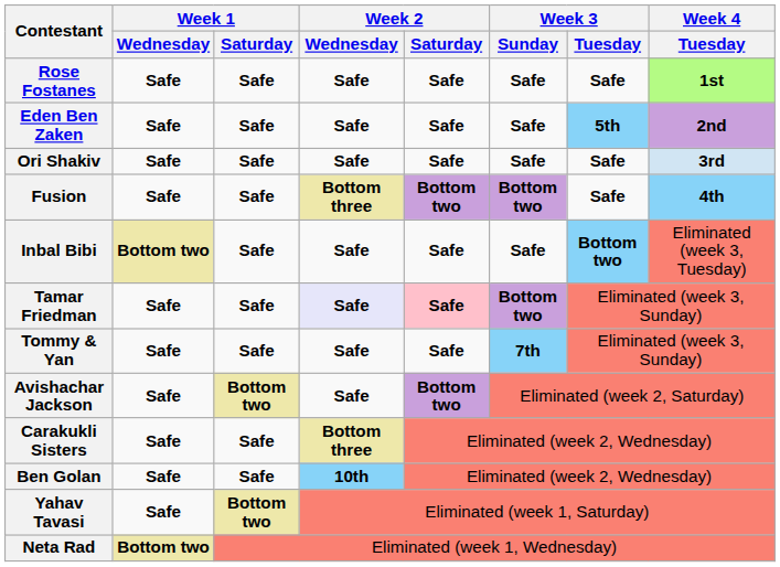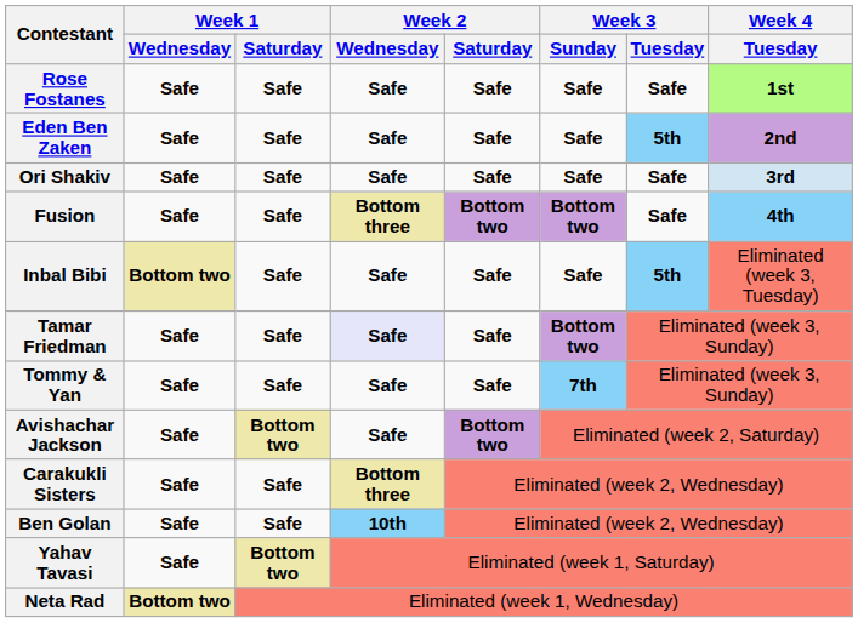 <table class="wikitable" style="text-align:center; font-size:85%; width:100%;">
 <tr>
 <th style="width:14%;" scope="col" rowspan="2">Contestant</th>
 <th scope="col" colspan="2"><a href='#'>Week 1</a></th>
 <th scope="col" colspan="2"><a href='#'>Week 2</a></th>
 <th scope="col" colspan="2"><a href='#'>Week 3</a></th>
 <th scope="col" colspan="2"><a href='#'>Week 4</a></th>
 </tr>
 <tr>
 <th><a href='#'>Wednesday</a></th>
 <th><a href='#'>Saturday</a></th>
 <th><a href='#'>Wednesday</a></th>
 <th><a href='#'>Saturday</a></th>
 <th><a href='#'>Sunday</a></th>
 <th><a href='#'>Tuesday</a></th>
 <th><a href='#'>Tuesday</a></th>
 </tr>
 <tr>
 <th scope="row"><a href='#'>Rose Fostanes</a></th>
 <td><strong>Safe</strong></td>
 <td><strong>Safe</strong></td>
 <td><strong>Safe</strong></td>
 <td><strong>Safe</strong></td>
 <td><strong>Safe</strong></td>
 <td><strong>Safe</strong></td>
 <td style="background:#B4FB84;"><strong>1st</strong></td>
 </tr>
 <tr>
 <th scope="row"><a href='#'>Eden Ben Zaken</a></th>
 <td><strong>Safe</strong></td>
 <td><strong>Safe</strong></td>
 <td><strong>Safe</strong></td>
 <td><strong>Safe</strong></td>
 <td><strong>Safe</strong></td>
 <td style="background:#87D3F8;"><strong>5th</strong></td>
 <td style="background:#C9A0DC;"><strong>2nd</strong></td>
 </tr>
 <tr>
 <th scope="row">Ori Shakiv</th>
 <td><strong>Safe</strong></td>
 <td><strong>Safe</strong></td>
 <td><strong>Safe</strong></td>
 <td><strong>Safe</strong></td>
 <td><strong>Safe</strong></td>
 <td><strong>Safe</strong></td>
 <td style="background:#D1E5F3;"><strong>3rd</strong></td>
 </tr>
 <tr>
 <th scope="row">Fusion</th>
 <td><strong>Safe</strong></td>
 <td><strong>Safe</strong></td>
 <td style="background:#EEE8AA;"><strong>Bottom three</strong></td>
 <td style="background:#C9A0DC;"><strong>Bottom two</strong></td>
 <td style="background:#C9A0DC;"><strong>Bottom two</strong></td>
 <td><strong>Safe</strong></td>
 <td style="background:#87D3F8;"><strong>4th</strong></td>
 </tr>
 <tr>
 <th scope="row">Inbal Bibi</th>
 <td style="background:#EEE8AA;"><strong>Bottom two</strong></td>
 <td><strong>Safe</strong></td>
 <td><strong>Safe</strong></td>
 <td><strong>Safe</strong></td>
 <td><strong>Safe</strong></td>
-<td style="background:#87D3F8;"><strong>Bottom two</strong></td>
+<td style="background:#87D3F8;"><strong>5th</strong></td>
 <td colspan="3" style="background:salmon;">Eliminated (week 3, Tuesday)</td>
 </tr>
 <tr>
 <th scope="row">Tamar Friedman</th>
 <td><strong>Safe</strong></td>
 <td><strong>Safe</strong></td>
 <td style="background: lavender;"><strong>Safe</strong></td>
-<td style="background: pink;"><strong>Safe</strong></td>
+<td><strong>Safe</strong></td>
 <td style="background:#C9A0DC;"><strong>Bottom two</strong></td>
 <td colspan="4" style="background:salmon;">Eliminated (week 3, Sunday)</td>
 </tr>
 <tr>
 <th scope="row">Tommy & Yan</th>
 <td><strong>Safe</strong></td>
 <td><strong>Safe</strong></td>
 <td><strong>Safe</strong></td>
 <td><strong>Safe</strong></td>
 <td style="background:#87D3F8;"><strong>7th</strong></td>
 <td colspan="5" style="background:salmon;">Eliminated (week 3, Sunday)</td>
 </tr>
 <tr>
 <th scope="row">Avishachar Jackson</th>
 <td><strong>Safe</strong></td>
 <td style="background:#EEE8AA;"><strong>Bottom two</strong></td>
 <td><strong>Safe</strong></td>
 <td style="background:#C9A0DC;"><strong>Bottom two</strong></td>
 <td colspan="5" style="background:salmon;">Eliminated (week 2, Saturday)</td>
 </tr>
 <tr>
 <th scope="row">Carakukli Sisters</th>
 <td><strong>Safe</strong></td>
 <td><strong>Safe</strong></td>
 <td style="background:#EEE8AA;"><strong>Bottom three</strong></td>
 <td colspan="6" style="background:salmon;">Eliminated (week 2, Wednesday)</td>
 </tr>
 <tr>
 <th scope="row">Ben Golan</th>
 <td><strong>Safe</strong></td>
 <td><strong>Safe</strong></td>
 <td style="background:#87D3F8;"><strong>10th</strong></td>
 <td colspan="6" style="background:salmon;">Eliminated (week 2, Wednesday)</td>
 </tr>
 <tr>
 <th scope="row">Yahav Tavasi</th>
 <td><strong>Safe</strong></td>
 <td style="background:#EEE8AA;"><strong>Bottom two</strong></td>
 <td colspan="7" style="background:salmon;">Eliminated (week 1, Saturday)</td>
 </tr>
 <tr>
 <th scope="row">Neta Rad</th>
 <td style="background:#EEE8AA;"><strong>Bottom two</strong></td>
 <td colspan="8" style="background:salmon;">Eliminated (week 1, Wednesday)</td>
 </tr>
 </table>
